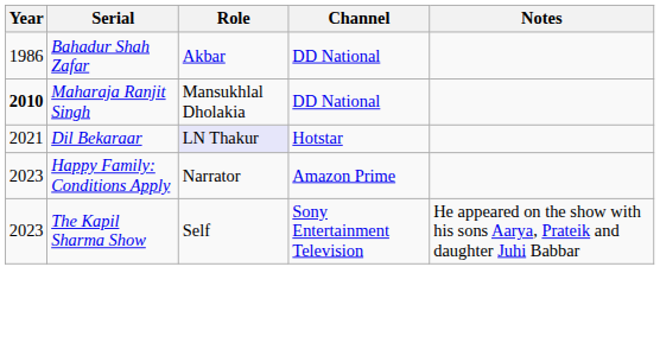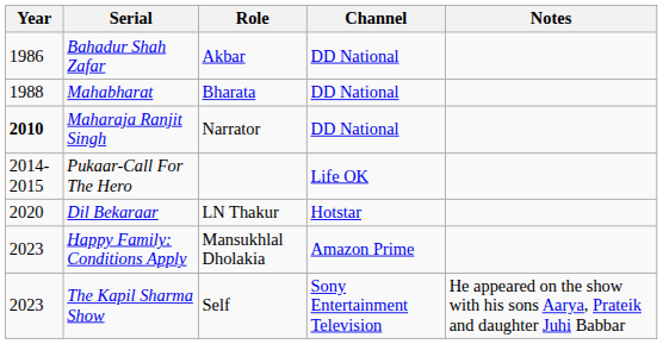 <table class="wikitable sortable">
 <tr>
 <th>Year</th>
 <th>Serial</th>
 <th>Role</th>
 <th>Channel</th>
 <th>Notes</th>
 </tr>
 <tr>
 <td>1986</td>
 <td><em><a href='#'>Bahadur Shah Zafar</a></em></td>
 <td><a href='#'>Akbar</a></td>
 <td><a href='#'>DD National</a></td>
 <td></td>
 </tr>
 <tr>
-<td><strong>2010</strong></td>
-<td><em><a href='#'>Maharaja Ranjit Singh</a></em></td>
-<td>Mansukhlal Dholakia</td>
+<td>1988</td>
+<td><em><a href='#'>Mahabharat</a></em></td>
+<td><a href='#'>Bharata</a></td>
 <td><a href='#'>DD National</a></td>
 <td></td>
 </tr>
 <tr>
-<td>2021</td>
+<td><strong>2010</strong></td>
+<td><em><a href='#'>Maharaja Ranjit Singh</a></em></td>
+<td>Narrator</td>
+<td><a href='#'>DD National</a></td>
+<td></td>
+</tr>
+<tr>
+<td>2014-2015</td>
+<td><em>Pukaar-Call For The Hero</em></td>
+<td></td>
+<td><a href='#'>Life OK</a></td>
+<td></td>
+</tr>
+<tr>
+<td>2020</td>
 <td><em><a href='#'>Dil Bekaraar</a></em></td>
-<td style="background: lavender;">LN Thakur</td>
+<td>LN Thakur</td>
 <td><a href='#'>Hotstar</a></td>
 </tr>
 <tr>
 <td>2023</td>
 <td><em><a href='#'>Happy Family: Conditions Apply</a></em></td>
-<td>Narrator</td>
+<td>Mansukhlal Dholakia</td>
 <td><a href='#'>Amazon Prime</a></td>
 <td></td>
 </tr>
 <tr>
 <td>2023</td>
 <td><em><a href='#'>The Kapil Sharma Show</a></em></td>
 <td>Self</td>
 <td><a href='#'>Sony Entertainment Television</a></td>
 <td>He appeared on the show with his sons <a href='#'>Aarya</a>, <a href='#'>Prateik</a> and daughter <a href='#'>Juhi</a> Babbar</td>
 </tr>
 </table>
